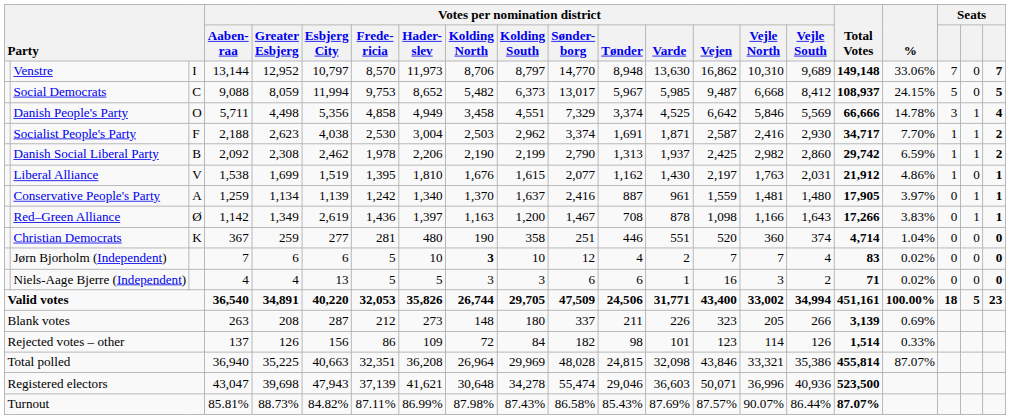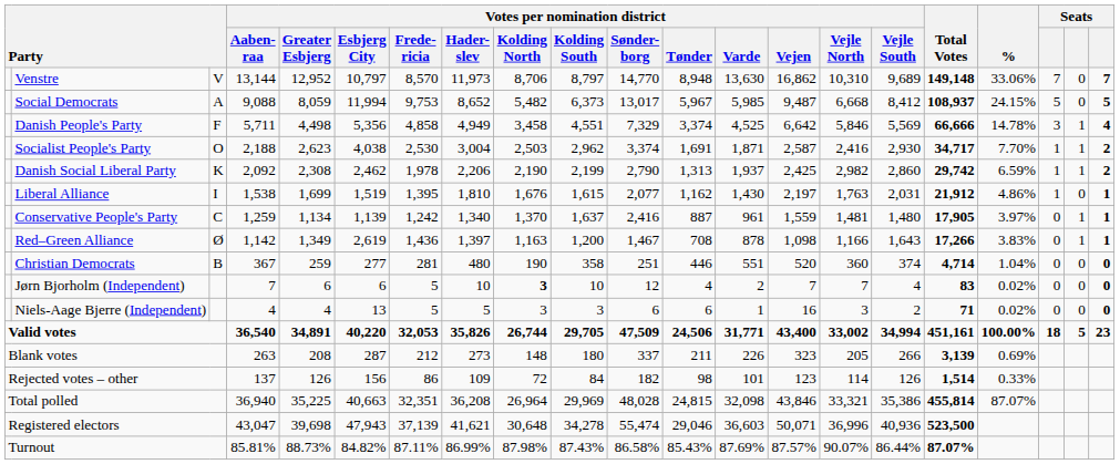 <table class="wikitable" border="1" style="text-align:right;">
 <tr>
 <th style="text-align:left;" valign=bottom rowspan=2 colspan=3>Party</th>
 <th colspan=13>Votes per nomination district</th>
 <th align=center valign=bottom rowspan=2 width="50">Total Votes</th>
 <th align=center valign=bottom rowspan=2 width="50">%</th>
 <th colspan=3>Seats</th>
 </tr>
 <tr>
 <th align=center valign=bottom width="50"><a href='#'>Aaben- raa</a></th>
 <th align="center" valign="bottom" width="50"><a href='#'>Greater Esbjerg</a></th>
 <th align="center" valign="bottom" width="50"><a href='#'>Esbjerg City</a></th>
 <th align="center" valign="bottom" width="50"><a href='#'>Frede- ricia</a></th>
 <th align="center" valign="bottom" width="50"><a href='#'>Hader- slev</a></th>
 <th align="center" valign="bottom" width="50"><a href='#'>Kolding North</a></th>
 <th align="center" valign="bottom" width="50"><a href='#'>Kolding South</a></th>
 <th align="center" valign="bottom" width="50"><a href='#'>Sønder- borg</a></th>
 <th align="center" valign="bottom" width="50"><a href='#'>Tønder</a></th>
 <th align="center" valign="bottom" width="50"><a href='#'>Varde</a></th>
 <th align="center" valign="bottom" width="50"><a href='#'>Vejen</a></th>
 <th align="center" valign="bottom" width="50"><a href='#'>Vejle North</a></th>
 <th align="center" valign="bottom" width="50"><a href='#'>Vejle South</a></th>
 <th align="center" valign="bottom" width="20"><small></small></th>
 <th align=center valign=bottom width="20"><small><a href='#'></a></small></th>
 <th align=center valign=bottom width="20"><small></small></th>
 </tr>
 <tr>
 <td></td>
 <td align=left><a href='#'>Venstre</a></td>
-<td align=left>I</td>
+<td align=left>V</td>
 <td>13,144</td>
 <td>12,952</td>
 <td>10,797</td>
 <td>8,570</td>
 <td>11,973</td>
 <td>8,706</td>
 <td>8,797</td>
 <td>14,770</td>
 <td>8,948</td>
 <td>13,630</td>
 <td>16,862</td>
 <td>10,310</td>
 <td>9,689</td>
 <td><strong>149,148</strong></td>
 <td>33.06%</td>
 <td>7</td>
 <td>0</td>
 <td><strong>7</strong></td>
 </tr>
 <tr>
 <td></td>
 <td align=left><a href='#'>Social Democrats</a></td>
-<td align=left>C</td>
+<td align=left>A</td>
 <td>9,088</td>
 <td>8,059</td>
 <td>11,994</td>
 <td>9,753</td>
 <td>8,652</td>
 <td>5,482</td>
 <td>6,373</td>
 <td>13,017</td>
 <td>5,967</td>
 <td>5,985</td>
 <td>9,487</td>
 <td>6,668</td>
 <td>8,412</td>
 <td><strong>108,937</strong></td>
 <td>24.15%</td>
 <td>5</td>
 <td>0</td>
 <td><strong>5</strong></td>
 </tr>
 <tr>
 <td></td>
 <td align=left><a href='#'>Danish People's Party</a></td>
-<td align=left>O</td>
+<td align=left>F</td>
 <td>5,711</td>
 <td>4,498</td>
 <td>5,356</td>
 <td>4,858</td>
 <td>4,949</td>
 <td>3,458</td>
 <td>4,551</td>
 <td>7,329</td>
 <td>3,374</td>
 <td>4,525</td>
 <td>6,642</td>
 <td>5,846</td>
 <td>5,569</td>
 <td><strong>66,666</strong></td>
 <td>14.78%</td>
 <td>3</td>
 <td>1</td>
 <td><strong>4</strong></td>
 </tr>
 <tr>
 <td></td>
 <td align=left><a href='#'>Socialist People's Party</a></td>
-<td align=left>F</td>
+<td align=left>O</td>
 <td>2,188</td>
 <td>2,623</td>
 <td>4,038</td>
 <td>2,530</td>
 <td>3,004</td>
 <td>2,503</td>
 <td>2,962</td>
 <td>3,374</td>
 <td>1,691</td>
 <td>1,871</td>
 <td>2,587</td>
 <td>2,416</td>
 <td>2,930</td>
 <td><strong>34,717</strong></td>
 <td>7.70%</td>
 <td>1</td>
 <td>1</td>
 <td><strong>2</strong></td>
 </tr>
 <tr>
 <td></td>
 <td align=left><a href='#'>Danish Social Liberal Party</a></td>
-<td align=left>B</td>
+<td align=left>K</td>
 <td>2,092</td>
 <td>2,308</td>
 <td>2,462</td>
 <td>1,978</td>
 <td>2,206</td>
 <td>2,190</td>
 <td>2,199</td>
 <td>2,790</td>
 <td>1,313</td>
 <td>1,937</td>
 <td>2,425</td>
 <td>2,982</td>
 <td>2,860</td>
 <td><strong>29,742</strong></td>
 <td>6.59%</td>
 <td>1</td>
 <td>1</td>
 <td><strong>2</strong></td>
 </tr>
 <tr>
 <td></td>
 <td align=left><a href='#'>Liberal Alliance</a></td>
-<td align=left>V</td>
+<td align=left>I</td>
 <td>1,538</td>
 <td>1,699</td>
 <td>1,519</td>
 <td>1,395</td>
 <td>1,810</td>
 <td>1,676</td>
 <td>1,615</td>
 <td>2,077</td>
 <td>1,162</td>
 <td>1,430</td>
 <td>2,197</td>
 <td>1,763</td>
 <td>2,031</td>
 <td><strong>21,912</strong></td>
 <td>4.86%</td>
 <td>1</td>
 <td>0</td>
 <td><strong>1</strong></td>
 </tr>
 <tr>
 <td></td>
 <td align=left style="white-space: nowrap;"><a href='#'>Conservative People's Party</a></td>
-<td align=left>A</td>
+<td align=left>C</td>
 <td>1,259</td>
 <td>1,134</td>
 <td>1,139</td>
 <td>1,242</td>
 <td>1,340</td>
 <td>1,370</td>
 <td>1,637</td>
 <td>2,416</td>
 <td>887</td>
 <td>961</td>
 <td>1,559</td>
 <td>1,481</td>
 <td>1,480</td>
 <td><strong>17,905</strong></td>
 <td>3.97%</td>
 <td>0</td>
 <td>1</td>
 <td><strong>1</strong></td>
 </tr>
 <tr>
 <td></td>
 <td align=left><a href='#'>Red–Green Alliance</a></td>
 <td align=left>Ø</td>
 <td>1,142</td>
 <td>1,349</td>
 <td>2,619</td>
 <td>1,436</td>
 <td>1,397</td>
 <td>1,163</td>
 <td>1,200</td>
 <td>1,467</td>
 <td>708</td>
 <td>878</td>
 <td>1,098</td>
 <td>1,166</td>
 <td>1,643</td>
 <td><strong>17,266</strong></td>
 <td>3.83%</td>
 <td>0</td>
 <td>1</td>
 <td><strong>1</strong></td>
 </tr>
 <tr>
 <td></td>
 <td align=left><a href='#'>Christian Democrats</a></td>
-<td align=left>K</td>
+<td align=left>B</td>
 <td>367</td>
 <td>259</td>
 <td>277</td>
 <td>281</td>
 <td>480</td>
 <td>190</td>
 <td>358</td>
 <td>251</td>
 <td>446</td>
 <td>551</td>
 <td>520</td>
 <td>360</td>
 <td>374</td>
 <td><strong>4,714</strong></td>
 <td>1.04%</td>
 <td>0</td>
 <td>0</td>
 <td><strong>0</strong></td>
 </tr>
 <tr>
 <td></td>
 <td align=left>Jørn Bjorholm (<a href='#'>Independent</a>)</td>
 <td></td>
 <td>7</td>
 <td>6</td>
 <td>6</td>
 <td>5</td>
 <td>10</td>
 <td><strong>3</strong></td>
 <td>10</td>
 <td>12</td>
 <td>4</td>
 <td>2</td>
 <td>7</td>
 <td>7</td>
 <td>4</td>
 <td><strong>83</strong></td>
 <td>0.02%</td>
 <td>0</td>
 <td>0</td>
 <td><strong>0</strong></td>
 </tr>
 <tr>
 <td></td>
 <td align=left>Niels-Aage Bjerre (<a href='#'>Independent</a>)</td>
 <td></td>
 <td>4</td>
 <td>4</td>
 <td>13</td>
 <td>5</td>
 <td>5</td>
 <td>3</td>
 <td>3</td>
 <td>6</td>
 <td>6</td>
 <td>1</td>
 <td>16</td>
 <td>3</td>
 <td>2</td>
 <td><strong>71</strong></td>
 <td>0.02%</td>
 <td>0</td>
 <td>0</td>
 <td><strong>0</strong></td>
 </tr>
 <tr style="font-weight:bold">
 <td align=left colspan=3>Valid votes</td>
 <td>36,540</td>
 <td>34,891</td>
 <td>40,220</td>
 <td>32,053</td>
 <td>35,826</td>
 <td>26,744</td>
 <td>29,705</td>
 <td>47,509</td>
 <td>24,506</td>
 <td>31,771</td>
 <td>43,400</td>
 <td>33,002</td>
 <td>34,994</td>
 <td>451,161</td>
 <td>100.00%</td>
 <td>18</td>
 <td>5</td>
 <td>23</td>
 </tr>
 <tr>
 <td align=left colspan=3>Blank votes</td>
 <td>263</td>
 <td>208</td>
 <td>287</td>
 <td>212</td>
 <td>273</td>
 <td>148</td>
 <td>180</td>
 <td>337</td>
 <td>211</td>
 <td>226</td>
 <td>323</td>
 <td>205</td>
 <td>266</td>
 <td><strong>3,139</strong></td>
 <td>0.69%</td>
 <td></td>
 <td></td>
 <td></td>
 </tr>
 <tr>
 <td align=left colspan=3>Rejected votes – other</td>
 <td>137</td>
 <td>126</td>
 <td>156</td>
 <td>86</td>
 <td>109</td>
 <td>72</td>
 <td>84</td>
 <td>182</td>
 <td>98</td>
 <td>101</td>
 <td>123</td>
 <td>114</td>
 <td>126</td>
 <td><strong>1,514</strong></td>
 <td>0.33%</td>
 <td></td>
 <td></td>
 <td></td>
 </tr>
 <tr>
 <td align=left colspan=3>Total polled</td>
 <td>36,940</td>
 <td>35,225</td>
 <td>40,663</td>
 <td>32,351</td>
 <td>36,208</td>
 <td>26,964</td>
 <td>29,969</td>
 <td>48,028</td>
 <td>24,815</td>
 <td>32,098</td>
 <td>43,846</td>
 <td>33,321</td>
 <td>35,386</td>
 <td><strong>455,814</strong></td>
 <td>87.07%</td>
 <td></td>
 <td></td>
 <td></td>
 </tr>
 <tr>
 <td align=left colspan=3>Registered electors</td>
 <td>43,047</td>
 <td>39,698</td>
 <td>47,943</td>
 <td>37,139</td>
 <td>41,621</td>
 <td>30,648</td>
 <td>34,278</td>
 <td>55,474</td>
 <td>29,046</td>
 <td>36,603</td>
 <td>50,071</td>
 <td>36,996</td>
 <td>40,936</td>
 <td><strong>523,500</strong></td>
 <td></td>
 <td></td>
 <td></td>
 <td></td>
 </tr>
 <tr>
 <td align=left colspan=3>Turnout</td>
 <td>85.81%</td>
 <td>88.73%</td>
 <td>84.82%</td>
 <td>87.11%</td>
 <td>86.99%</td>
 <td>87.98%</td>
 <td>87.43%</td>
 <td>86.58%</td>
 <td>85.43%</td>
 <td>87.69%</td>
 <td>87.57%</td>
 <td>90.07%</td>
 <td>86.44%</td>
 <td><strong>87.07%</strong></td>
 <td></td>
 <td></td>
 <td></td>
 <td></td>
 </tr>
 </table>
